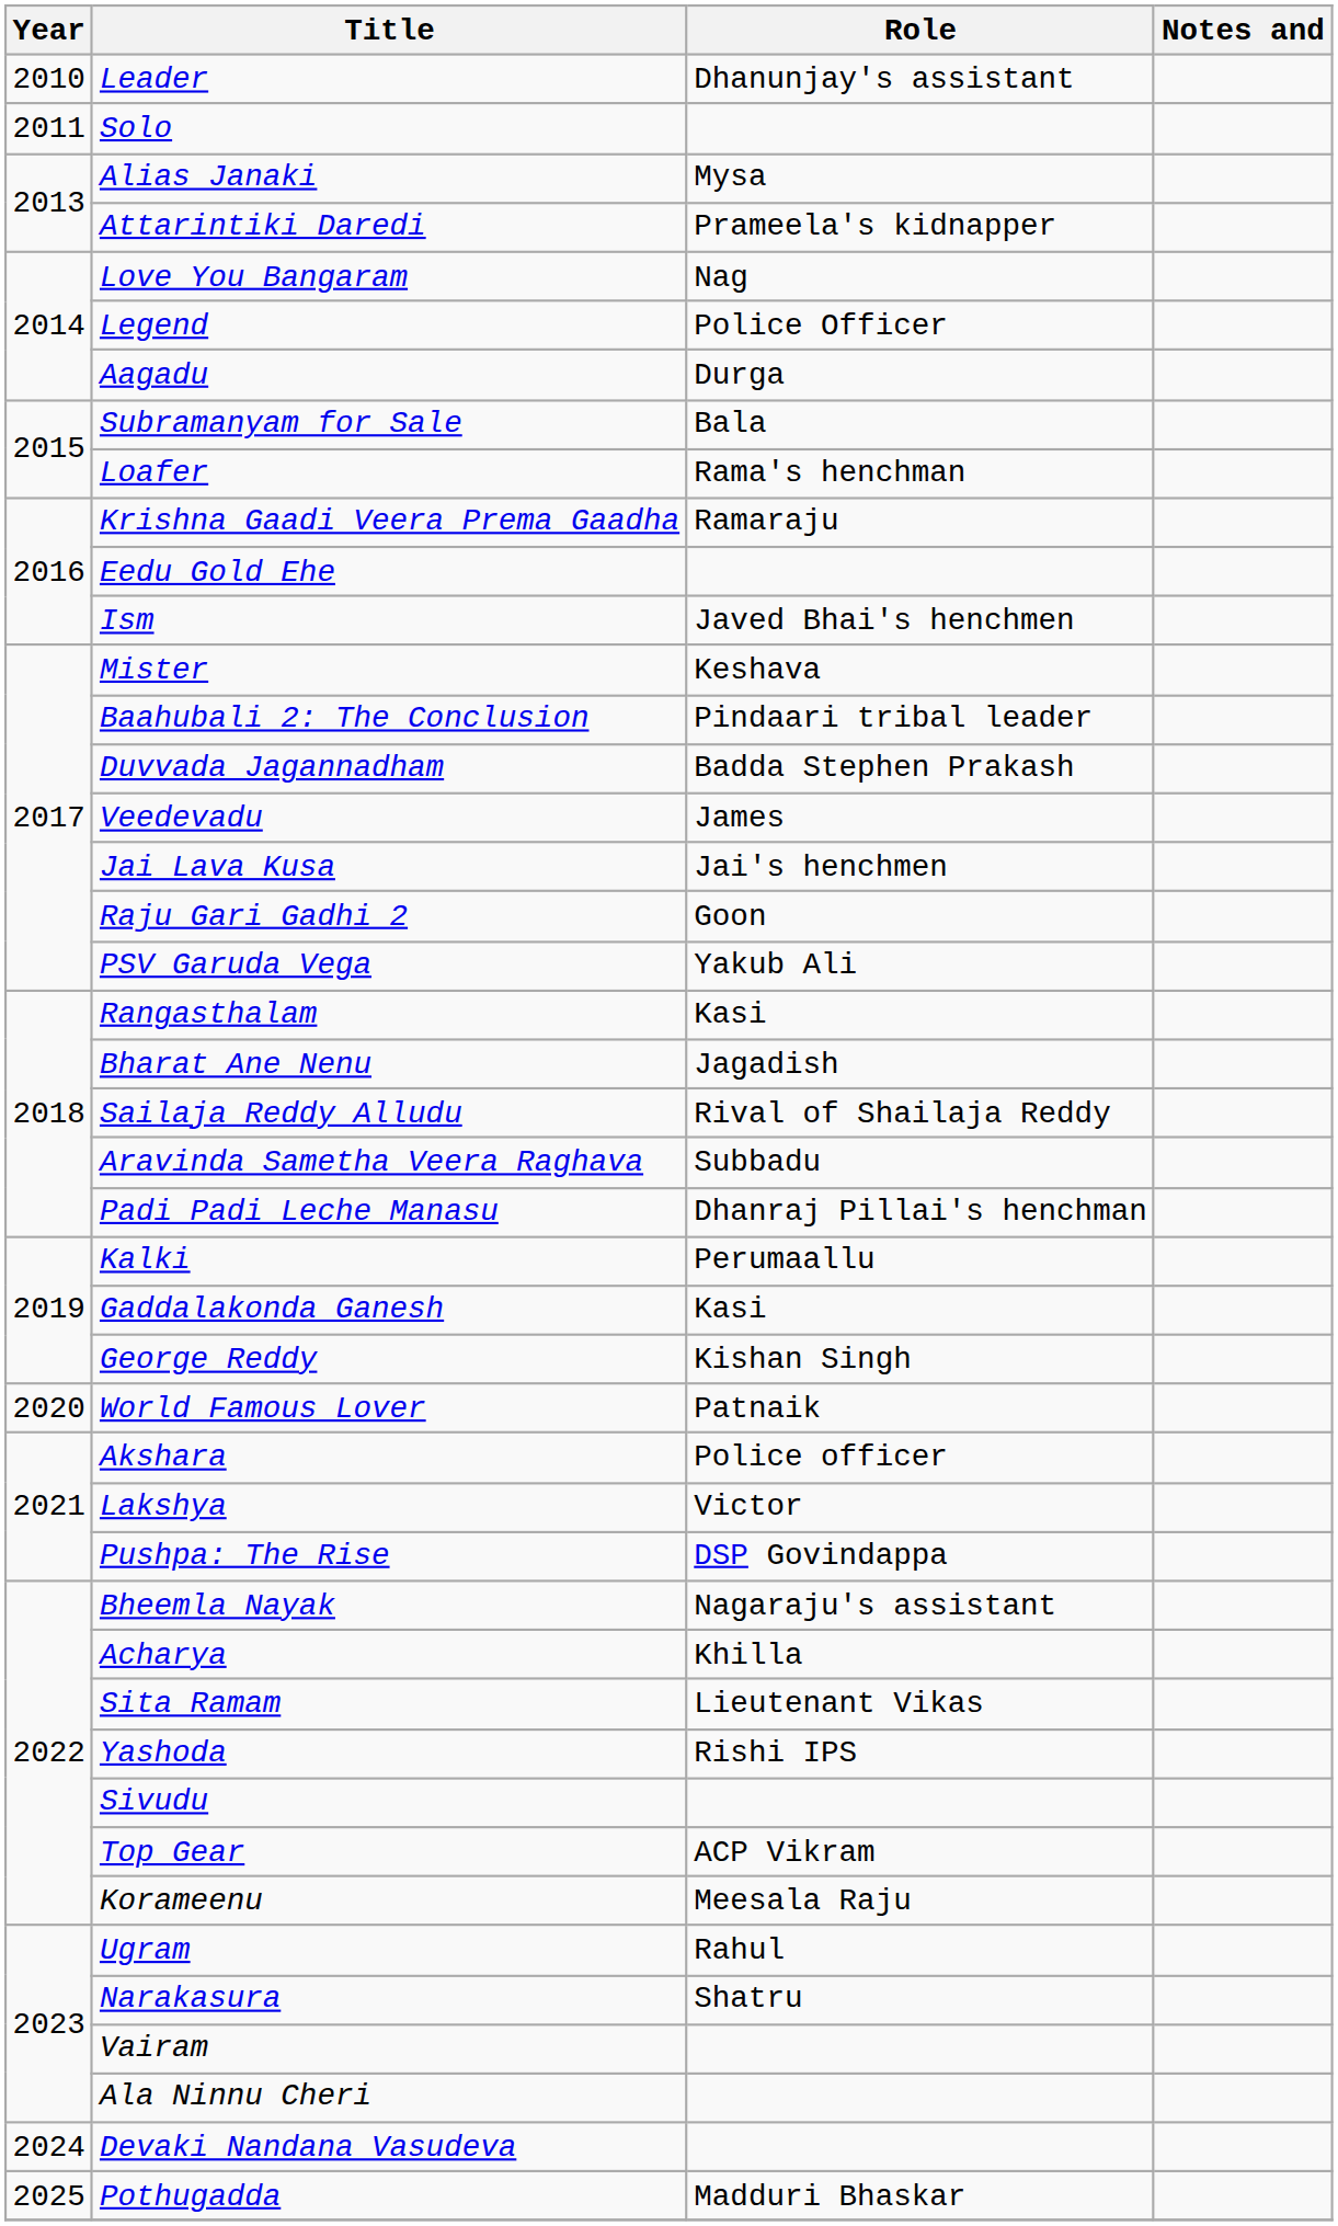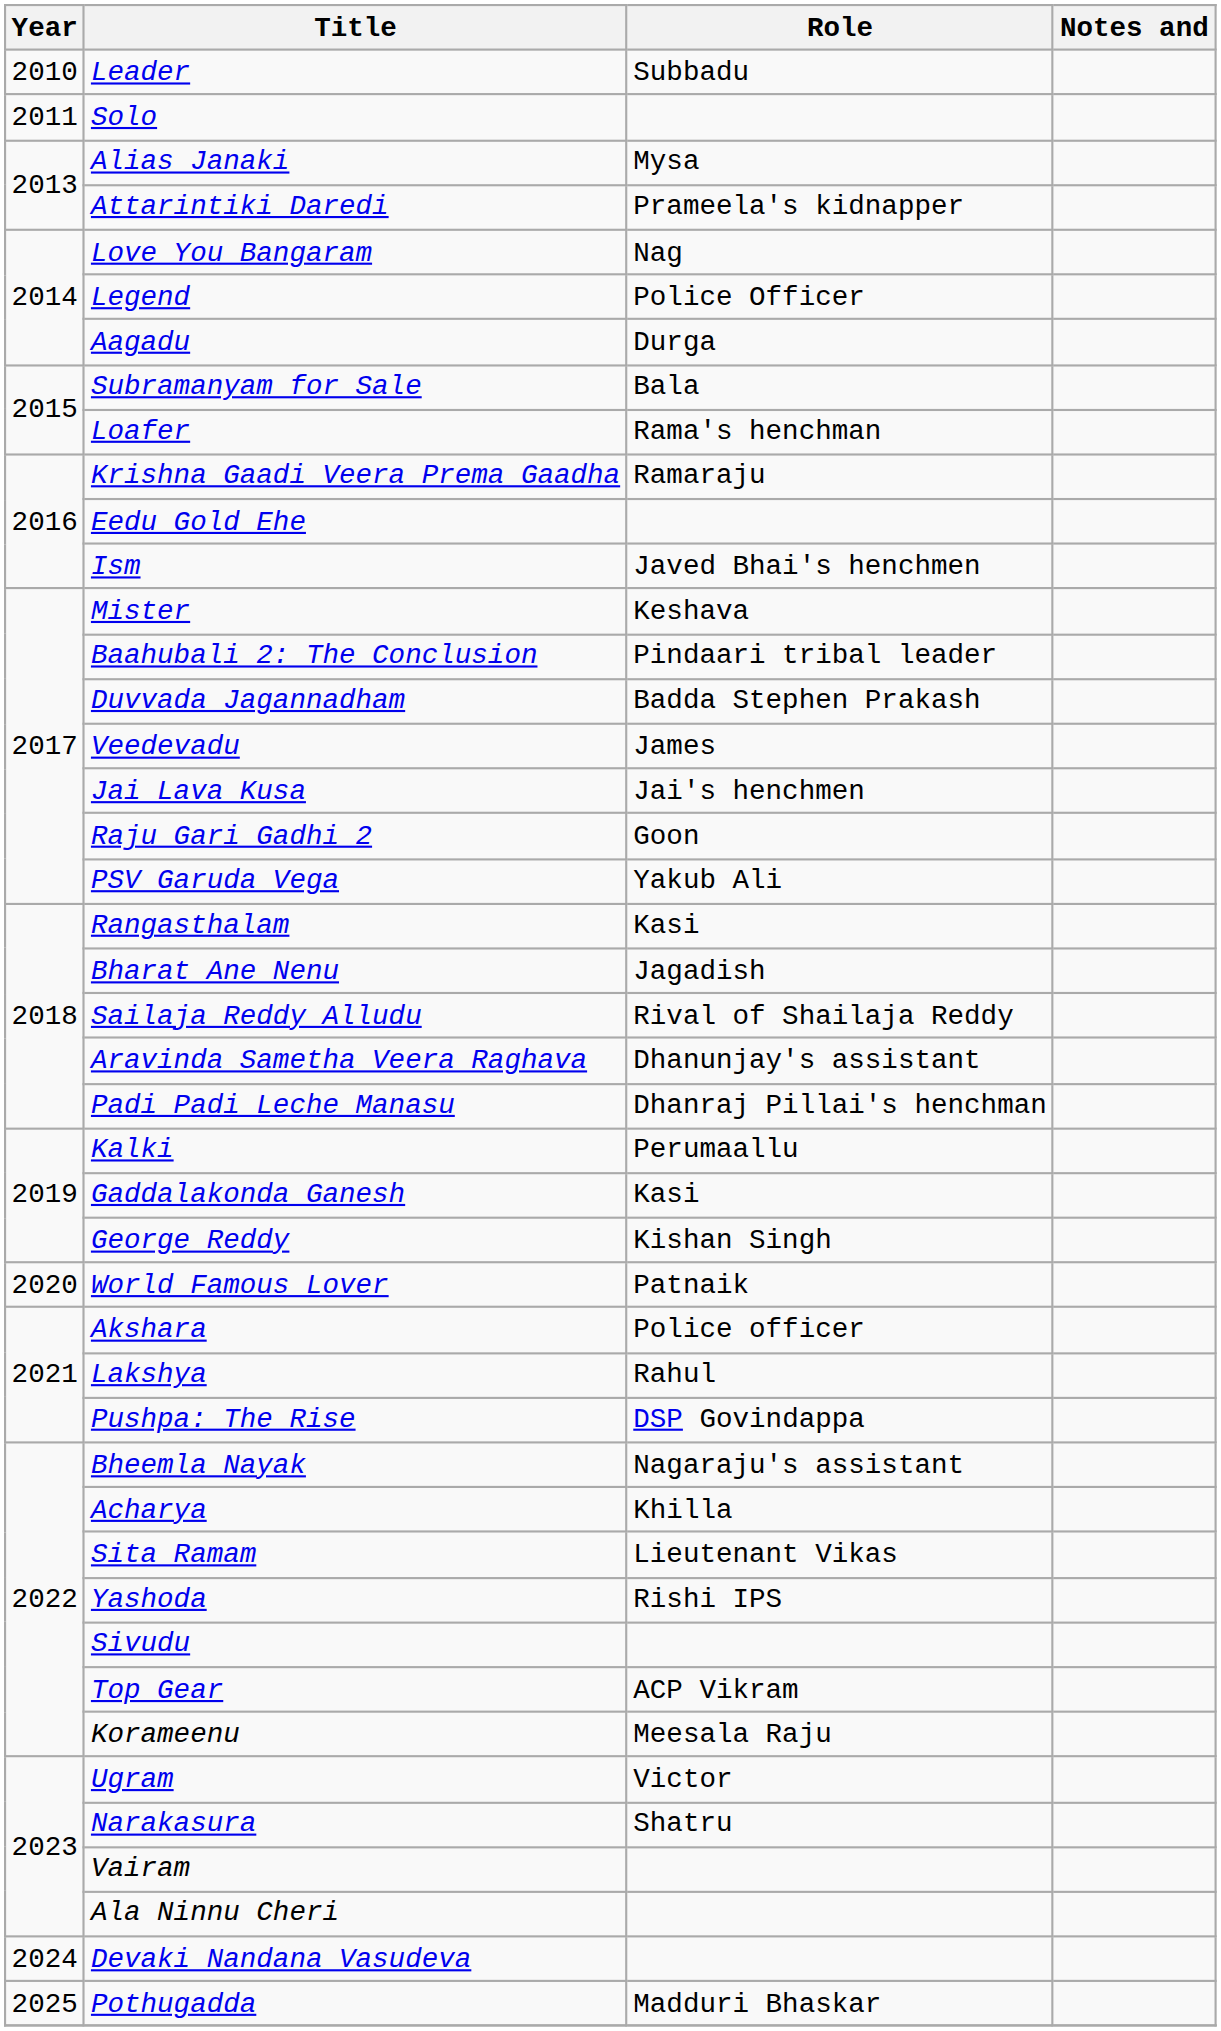 <table class="wikitable sortable">
 <tr>
 <th>Year</th>
 <th>Title</th>
 <th>Role</th>
 <th scope="col" class="unsortable">Notes and </th>
 </tr>
 <tr>
 <td>2010</td>
 <td><em><a href='#'>Leader</a></em></td>
-<td>Dhanunjay's assistant</td>
+<td>Subbadu</td>
 <td></td>
 </tr>
 <tr>
 <td>2011</td>
 <td><em><a href='#'>Solo</a></em></td>
 <td></td>
 <td></td>
 </tr>
 <tr>
 <td rowspan="2">2013</td>
 <td><em><a href='#'>Alias Janaki</a></em></td>
 <td>Mysa</td>
 <td></td>
 </tr>
 <tr>
 <td><em><a href='#'>Attarintiki Daredi</a></em></td>
 <td>Prameela's kidnapper</td>
 <td></td>
 </tr>
 <tr>
 <td rowspan="3">2014</td>
 <td><em><a href='#'>Love You Bangaram</a></em></td>
 <td>Nag</td>
 <td></td>
 </tr>
 <tr>
 <td><em><a href='#'>Legend</a></em></td>
 <td>Police Officer</td>
 <td></td>
 </tr>
 <tr>
 <td><em><a href='#'>Aagadu</a></em></td>
 <td>Durga</td>
 <td></td>
 </tr>
 <tr>
 <td rowspan="2">2015</td>
 <td><em><a href='#'>Subramanyam for Sale</a></em></td>
 <td>Bala</td>
 <td></td>
 </tr>
 <tr>
 <td><em><a href='#'>Loafer</a></em></td>
 <td>Rama's henchman</td>
 <td></td>
 </tr>
 <tr>
 <td rowspan="3">2016</td>
 <td><em><a href='#'>Krishna Gaadi Veera Prema Gaadha</a></em></td>
 <td>Ramaraju</td>
 <td></td>
 </tr>
 <tr>
 <td><em><a href='#'>Eedu Gold Ehe</a></em></td>
 <td></td>
 <td></td>
 </tr>
 <tr>
 <td><em><a href='#'>Ism</a></em></td>
 <td>Javed Bhai's henchmen</td>
 <td></td>
 </tr>
 <tr>
 <td rowspan="7">2017</td>
 <td><em><a href='#'>Mister</a></em></td>
 <td>Keshava</td>
 <td></td>
 </tr>
 <tr>
 <td><em><a href='#'>Baahubali 2: The Conclusion</a></em></td>
 <td>Pindaari tribal leader</td>
 <td></td>
 </tr>
 <tr>
 <td><em><a href='#'>Duvvada Jagannadham</a></em></td>
 <td>Badda Stephen Prakash</td>
 <td></td>
 </tr>
 <tr>
 <td><em><a href='#'>Veedevadu</a></em></td>
 <td>James</td>
 <td></td>
 </tr>
 <tr>
 <td><em><a href='#'>Jai Lava Kusa</a></em></td>
 <td>Jai's henchmen</td>
 <td></td>
 </tr>
 <tr>
 <td><em><a href='#'>Raju Gari Gadhi 2</a></em></td>
 <td>Goon</td>
 <td></td>
 </tr>
 <tr>
 <td><em><a href='#'>PSV Garuda Vega</a></em></td>
 <td>Yakub Ali</td>
 <td></td>
 </tr>
 <tr>
 <td rowspan ="5">2018</td>
 <td><em><a href='#'>Rangasthalam</a></em></td>
 <td>Kasi</td>
 <td></td>
 </tr>
 <tr>
 <td><em><a href='#'>Bharat Ane Nenu</a></em></td>
 <td>Jagadish</td>
 <td></td>
 </tr>
 <tr>
 <td><em><a href='#'>Sailaja Reddy Alludu</a></em></td>
 <td>Rival of Shailaja Reddy</td>
 <td></td>
 </tr>
 <tr>
 <td><em><a href='#'>Aravinda Sametha Veera Raghava</a></em></td>
-<td>Subbadu</td>
+<td>Dhanunjay's assistant</td>
 <td></td>
 </tr>
 <tr>
 <td><em><a href='#'>Padi Padi Leche Manasu</a></em></td>
 <td>Dhanraj Pillai's henchman</td>
 <td></td>
 </tr>
 <tr>
 <td rowspan="3">2019</td>
 <td><em><a href='#'>Kalki</a></em></td>
 <td>Perumaallu</td>
 <td></td>
 </tr>
 <tr>
 <td><em><a href='#'>Gaddalakonda Ganesh</a></em></td>
 <td>Kasi</td>
 <td></td>
 </tr>
 <tr>
 <td><em><a href='#'>George Reddy</a></em></td>
 <td>Kishan Singh</td>
 <td></td>
 </tr>
 <tr>
 <td>2020</td>
 <td><em><a href='#'>World Famous Lover</a></em></td>
 <td>Patnaik</td>
 <td></td>
 </tr>
 <tr>
 <td rowspan="3">2021</td>
 <td><em><a href='#'>Akshara</a></em></td>
 <td>Police officer</td>
 <td></td>
 </tr>
 <tr>
 <td><em><a href='#'>Lakshya</a></em></td>
-<td>Victor</td>
+<td>Rahul</td>
 <td></td>
 </tr>
 <tr>
 <td><em><a href='#'>Pushpa: The Rise</a></em></td>
 <td><a href='#'>DSP</a> Govindappa</td>
 <td></td>
 </tr>
 <tr>
 <td rowspan="7">2022</td>
 <td><em><a href='#'>Bheemla Nayak</a></em></td>
 <td>Nagaraju's assistant</td>
 <td></td>
 </tr>
 <tr>
 <td><em><a href='#'>Acharya</a></em></td>
 <td>Khilla</td>
 <td></td>
 </tr>
 <tr>
 <td><em><a href='#'>Sita Ramam</a></em></td>
 <td>Lieutenant Vikas</td>
 <td></td>
 </tr>
 <tr>
 <td><em><a href='#'>Yashoda</a></em></td>
 <td>Rishi IPS</td>
 <td></td>
 </tr>
 <tr>
 <td><em><a href='#'>Sivudu</a></em></td>
 <td></td>
 </tr>
 <tr>
 <td><em><a href='#'>Top Gear</a></em></td>
 <td>ACP Vikram</td>
 <td></td>
 </tr>
 <tr>
 <td><em>Korameenu</em></td>
 <td>Meesala Raju</td>
 <td></td>
 </tr>
 <tr>
 <td rowspan="4">2023</td>
 <td><em><a href='#'>Ugram</a></em></td>
-<td>Rahul</td>
+<td>Victor</td>
 <td></td>
 </tr>
 <tr>
 <td><em><a href='#'>Narakasura</a></em></td>
 <td>Shatru</td>
 <td></td>
 </tr>
 <tr>
 <td><em>Vairam</em></td>
 <td></td>
 <td></td>
 </tr>
 <tr>
 <td><em>Ala Ninnu Cheri</em></td>
 <td></td>
 <td></td>
 </tr>
 <tr>
 <td>2024</td>
 <td><em><a href='#'>Devaki Nandana Vasudeva</a></em></td>
 <td></td>
 <td></td>
 </tr>
 <tr>
 <td>2025</td>
 <td><em><a href='#'>Pothugadda</a></em></td>
 <td>Madduri Bhaskar</td>
 <td></td>
 </tr>
 <tr>
 </tr>
 </table>
